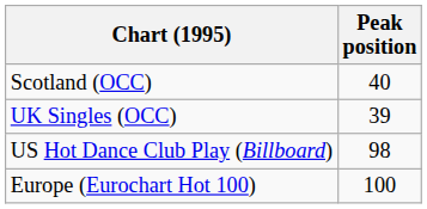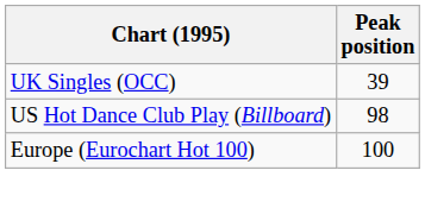 <table class="wikitable sortable">
 <tr>
 <th>Chart (1995)</th>
 <th>Peak<br>position</th>
-</tr>
-<tr>
-<td align="left">Scotland (<a href='#'>OCC</a>)</td>
-<td align="center">40</td>
 </tr>
 <tr>
 <td align="left"><a href='#'>UK Singles</a> (<a href='#'>OCC</a>)</td>
 <td align="center">39</td>
 </tr>
 <tr>
 <td align="left">US <a href='#'>Hot Dance Club Play</a> (<em><a href='#'>Billboard</a></em>)</td>
 <td align="center">98</td>
 </tr>
 <tr>
 <td align="left">Europe (<a href='#'>Eurochart Hot 100</a>)</td>
 <td align="center">100</td>
 </tr>
 </table>
